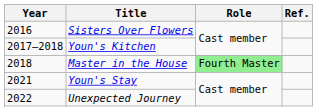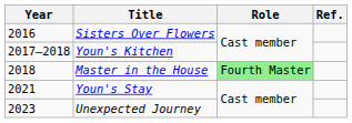 <table class="wikitable sortable">
 <tr>
 <th>Year</th>
 <th>Title</th>
 <th>Role</th>
 <th>Ref.</th>
 </tr>
 <tr>
 <td>2016</td>
 <td><em><a href='#'>Sisters Over Flowers</a></em></td>
 <td rowspan=2>Cast member</td>
 <td></td>
 </tr>
 <tr>
 <td>2017–2018</td>
 <td><em><a href='#'>Youn's Kitchen</a></em></td>
 <td></td>
 </tr>
 <tr>
 <td>2018</td>
 <td><em><a href='#'>Master in the House</a></em></td>
 <td style="background: lightgreen;">Fourth Master</td>
 <td></td>
 </tr>
 <tr>
 <td>2021</td>
 <td><em><a href='#'>Youn's Stay</a></em></td>
 <td rowspan=2>Cast member</td>
 <td></td>
 </tr>
 <tr>
-<td>2022</td>
+<td>2023</td>
 <td><em>Unexpected Journey</em></td>
 <td></td>
 </tr>
 </table>
